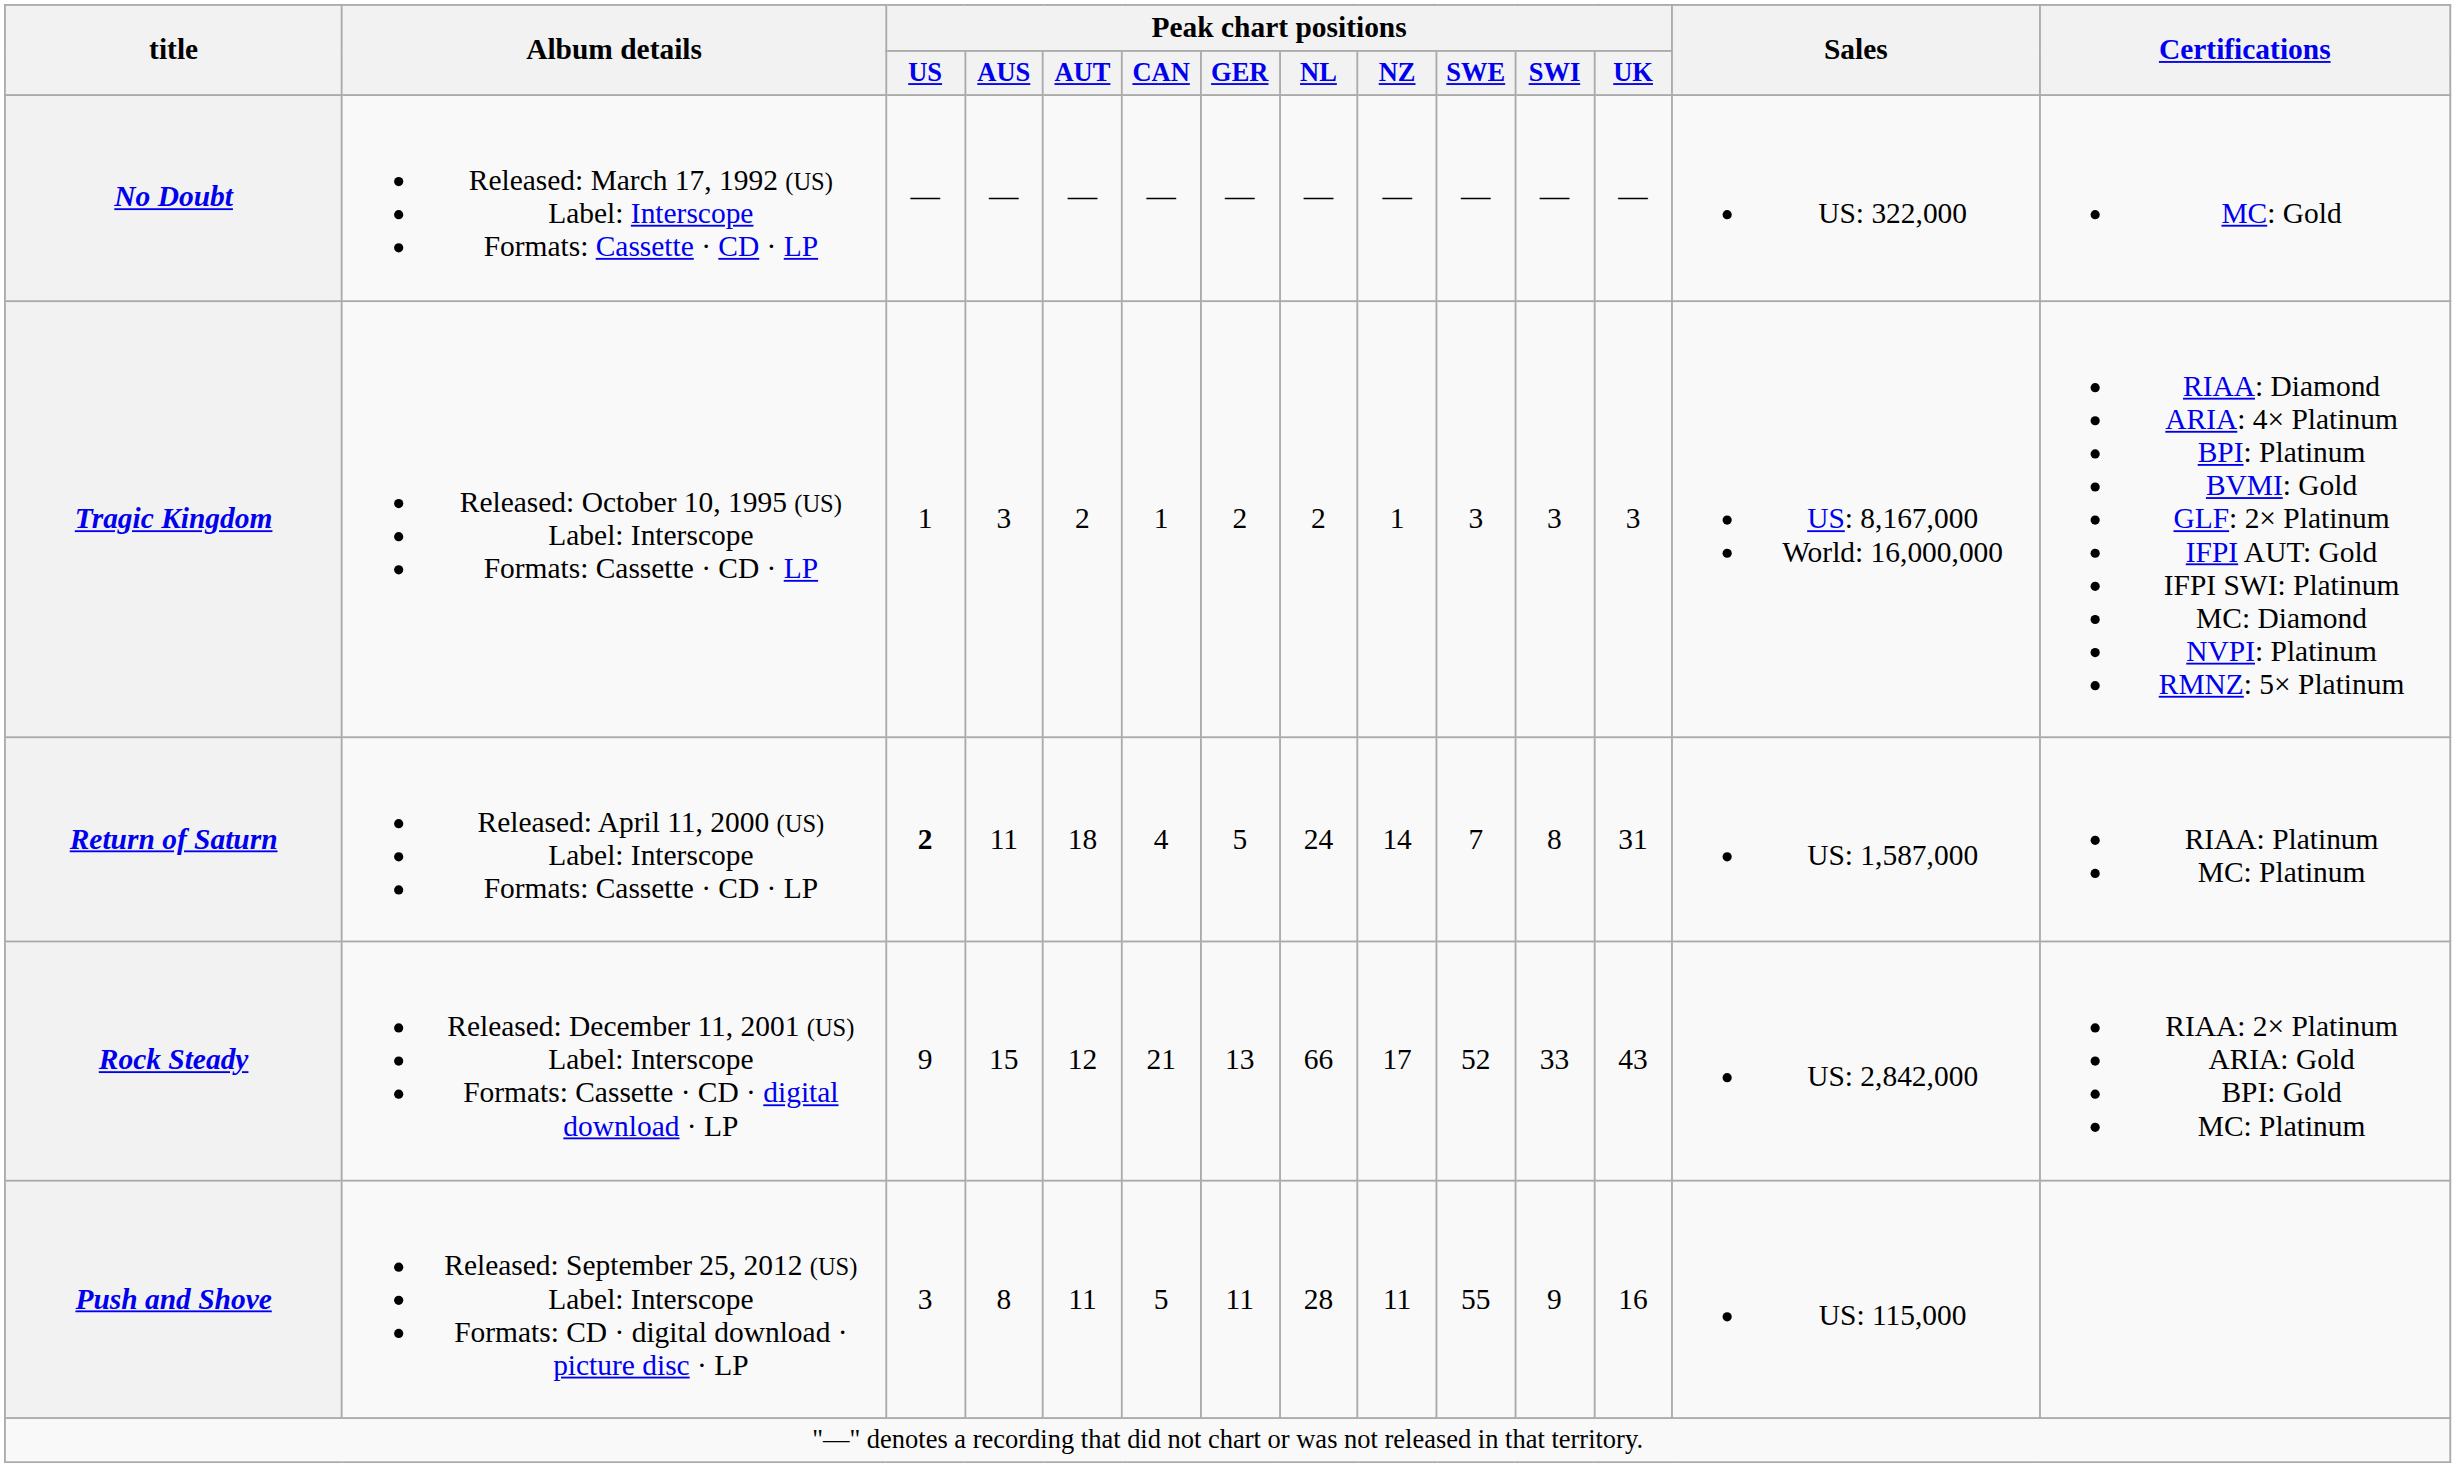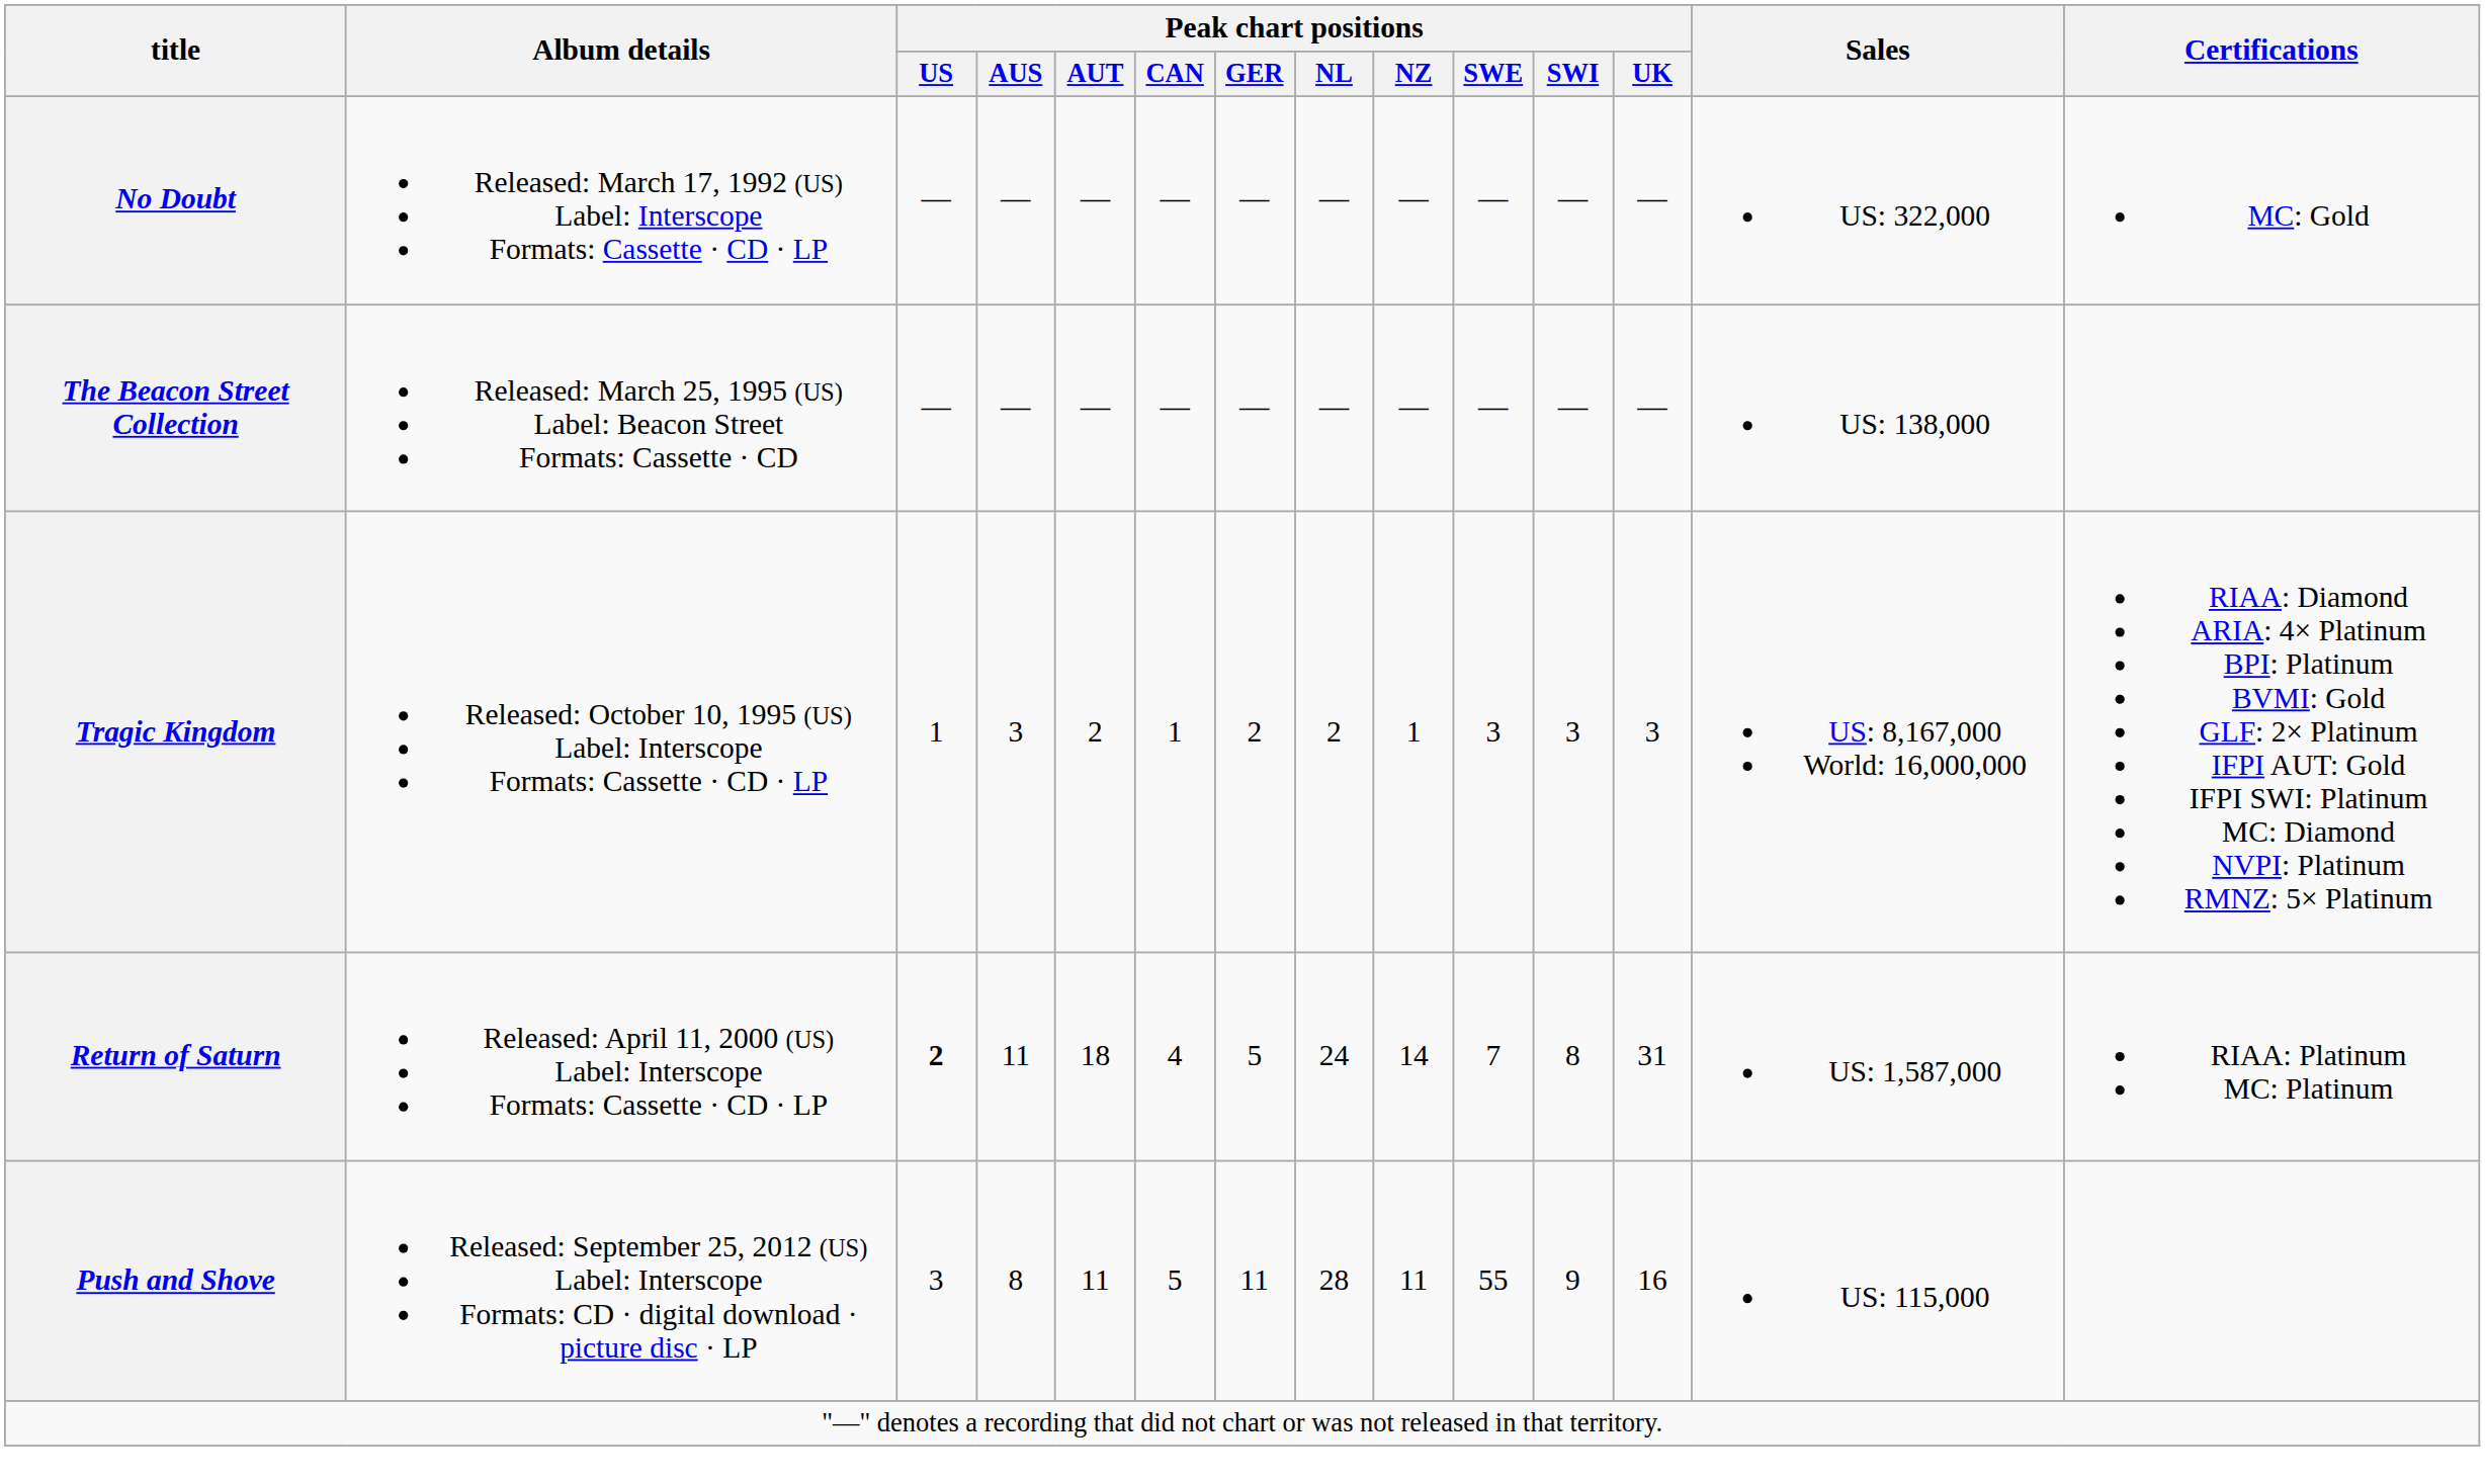 <table class="wikitable plainrowheaders" style="text-align:center;">
 <tr>
 <th scope="col" rowspan="2" style="width:11em;">title</th>
 <th scope="col" rowspan="2" style="width:18em;">Album details</th>
 <th scope="col" colspan="10">Peak chart positions</th>
 <th scope="col" rowspan="2" style="width:12em;">Sales</th>
 <th scope="col" rowspan="2" style="width:13.5em;"><a href='#'>Certifications</a></th>
 </tr>
 <tr>
 <th scope="col" style="width:2.5em;font-size:90%"><a href='#'>US</a><br></th>
 <th scope="col" style="width:2.5em;font-size:90%"><a href='#'>AUS</a><br></th>
 <th scope="col" style="width:2.5em;font-size:90%"><a href='#'>AUT</a><br></th>
 <th scope="col" style="width:2.5em;font-size:90%"><a href='#'>CAN</a><br></th>
 <th scope="col" style="width:2.5em;font-size:90%"><a href='#'>GER</a><br></th>
 <th scope="col" style="width:2.5em;font-size:90%"><a href='#'>NL</a><br></th>
 <th scope="col" style="width:2.5em;font-size:90%"><a href='#'>NZ</a><br></th>
 <th scope="col" style="width:2.5em;font-size:90%"><a href='#'>SWE</a><br></th>
 <th scope="col" style="width:2.5em;font-size:90%"><a href='#'>SWI</a><br></th>
 <th scope="col" style="width:2.5em;font-size:90%"><a href='#'>UK</a><br></th>
 </tr>
 <tr>
 <th scope="row"><em><a href='#'>No Doubt</a></em></th>
 <td><br><ul><li>Released: March 17, 1992 <small>(US)</small></li><li>Label: <a href='#'>Interscope</a></li><li>Formats: <a href='#'>Cassette</a> · <a href='#'>CD</a> · <a href='#'>LP</a></li></ul></td>
 <td>—</td>
 <td>—</td>
 <td>—</td>
 <td>—</td>
 <td>—</td>
 <td>—</td>
 <td>—</td>
 <td>—</td>
 <td>—</td>
 <td>—</td>
 <td><br><ul><li>US: 322,000</li></ul></td>
 <td><br><ul><li><a href='#'>MC</a>: Gold</li></ul></td>
 </tr>
 <tr>
+<th scope="row"><em><a href='#'>The Beacon Street<br>Collection</a></em></th>
+<td><br><ul><li>Released: March 25, 1995 <small>(US)</small></li><li>Label: Beacon Street</li><li>Formats: Cassette · CD</li></ul></td>
+<td>—</td>
+<td>—</td>
+<td>—</td>
+<td>—</td>
+<td>—</td>
+<td>—</td>
+<td>—</td>
+<td>—</td>
+<td>—</td>
+<td>—</td>
+<td><br><ul><li>US: 138,000</li></ul></td>
+<td></td>
+</tr>
+<tr>
 <th scope="row"><em><a href='#'>Tragic Kingdom</a></em></th>
 <td><br><ul><li>Released: October 10, 1995 <small>(US)</small></li><li>Label: Interscope</li><li>Formats: Cassette · CD · <a href='#'>LP</a></li></ul></td>
 <td>1</td>
 <td>3</td>
 <td>2</td>
 <td>1</td>
 <td>2</td>
 <td>2</td>
 <td>1</td>
 <td>3</td>
 <td>3</td>
 <td>3</td>
 <td><br><ul><li><a href='#'>US</a>: 8,167,000</li><li>World: 16,000,000</li></ul></td>
 <td><br><ul><li><a href='#'>RIAA</a>: Diamond</li><li><a href='#'>ARIA</a>: 4× Platinum</li><li><a href='#'>BPI</a>: Platinum</li><li><a href='#'>BVMI</a>: Gold</li><li><a href='#'>GLF</a>: 2× Platinum</li><li><a href='#'>IFPI</a> AUT: Gold</li><li>IFPI SWI: Platinum</li><li>MC: Diamond</li><li><a href='#'>NVPI</a>: Platinum</li><li><a href='#'>RMNZ</a>: 5× Platinum</li></ul></td>
 </tr>
 <tr>
 <th scope="row"><em><a href='#'>Return of Saturn</a></em></th>
 <td><br><ul><li>Released: April 11, 2000 <small>(US)</small></li><li>Label: Interscope</li><li>Formats: Cassette · CD · LP</li></ul></td>
 <td><strong>2</strong></td>
 <td>11</td>
 <td>18</td>
 <td>4</td>
 <td>5</td>
 <td>24</td>
 <td>14</td>
 <td>7</td>
 <td>8</td>
 <td>31</td>
 <td><br><ul><li>US: 1,587,000</li></ul></td>
 <td><br><ul><li>RIAA: Platinum</li><li>MC: Platinum</li></ul></td>
 </tr>
 <tr>
-<th scope="row"><em><a href='#'>Rock Steady</a></em></th>
-<td><br><ul><li>Released: December 11, 2001 <small>(US)</small></li><li>Label: Interscope</li><li>Formats: Cassette · CD · <a href='#'>digital download</a> · LP</li></ul></td>
-<td>9</td>
-<td>15</td>
-<td>12</td>
-<td>21</td>
-<td>13</td>
-<td>66</td>
-<td>17</td>
-<td>52</td>
-<td>33</td>
-<td>43</td>
-<td><br><ul><li>US: 2,842,000</li></ul></td>
-<td><br><ul><li>RIAA: 2× Platinum</li><li>ARIA: Gold</li><li>BPI: Gold</li><li>MC: Platinum</li></ul></td>
-</tr>
-<tr>
 <th scope="row"><em><a href='#'>Push and Shove</a></em></th>
 <td><br><ul><li>Released: September 25, 2012 <small>(US)</small></li><li>Label: Interscope</li><li>Formats: CD · digital download · <a href='#'>picture disc</a> · LP</li></ul></td>
 <td>3</td>
 <td>8</td>
 <td>11</td>
 <td>5</td>
 <td>11</td>
 <td>28</td>
 <td>11</td>
 <td>55</td>
 <td>9</td>
 <td>16</td>
 <td><br><ul><li>US: 115,000</li></ul></td>
 <td></td>
 </tr>
 <tr>
 <td colspan="14" style="font-size:90%">"—" denotes a recording that did not chart or was not released in that territory.</td>
 </tr>
 </table>
